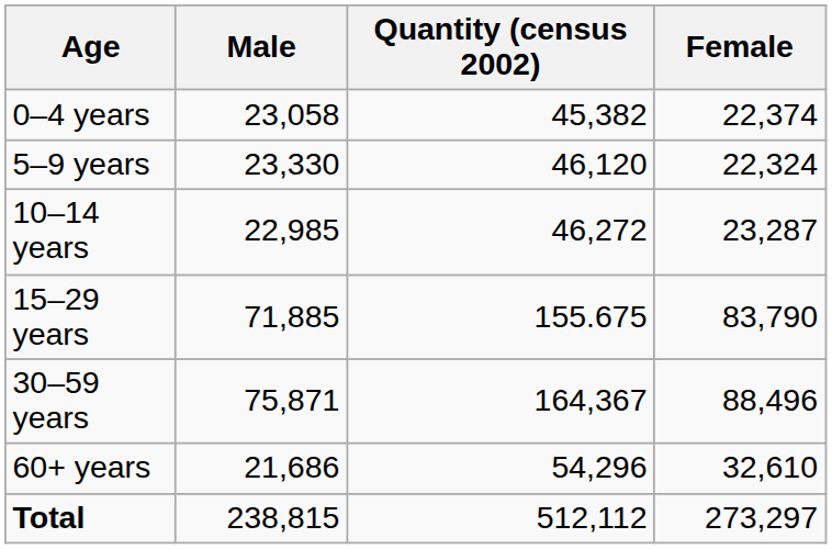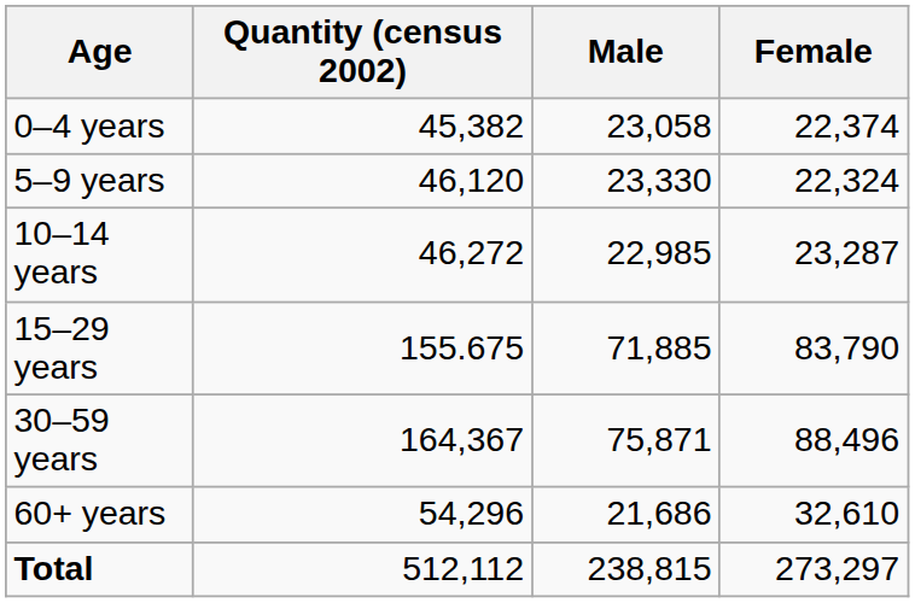 <table class=wikitable>
 <tr>
 <th style="width:80px;">Age</th>
+<th style="width:150px;">Quantity (census 2002)</th>
 <th style="width:80px;">Male</th>
-<th style="width:150px;">Quantity (census 2002)</th>
 <th style="width:80px;">Female</th>
 </tr>
 <tr>
 <td align=left>0–4 years</td>
+<td align=right>45,382</td>
 <td align=right>23,058</td>
-<td align=right>45,382</td>
 <td align=right>22,374</td>
 </tr>
 <tr>
 <td align=left>5–9 years</td>
+<td align=right>46,120</td>
 <td align=right>23,330</td>
-<td align=right>46,120</td>
 <td align=right>22,324</td>
 </tr>
 <tr>
 <td align=left>10–14 years</td>
+<td align=right>46,272</td>
 <td align=right>22,985</td>
-<td align=right>46,272</td>
 <td align=right>23,287</td>
 </tr>
 <tr>
 <td align=left>15–29 years</td>
+<td align=right>155.675</td>
 <td align=right>71,885</td>
-<td align=right>155.675</td>
 <td align=right>83,790</td>
 </tr>
 <tr>
 <td align=left>30–59 years</td>
+<td align=right>164,367</td>
 <td align=right>75,871</td>
-<td align=right>164,367</td>
 <td align=right>88,496</td>
 </tr>
 <tr>
 <td align=left>60+ years</td>
+<td align=right>54,296</td>
 <td align=right>21,686</td>
-<td align=right>54,296</td>
 <td align=right>32,610</td>
 </tr>
 <tr>
 <td align=left><strong>Total</strong></td>
+<td align=right>512,112</td>
 <td align=right>238,815</td>
-<td align=right>512,112</td>
 <td align=right>273,297</td>
 </tr>
 </table>
